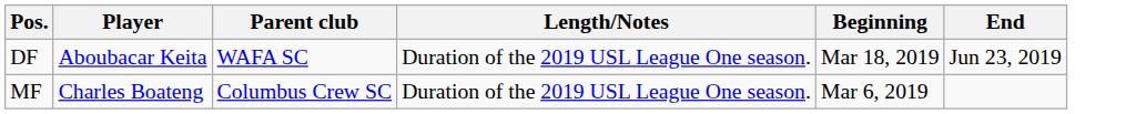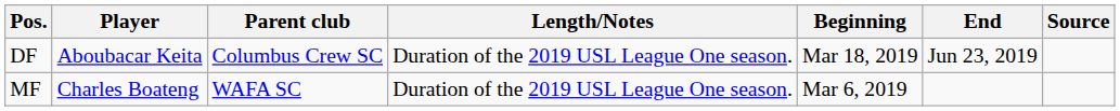 <table class="wikitable sortable" style="text-align: left">
 <tr>
 <th><strong>Pos.</strong></th>
 <th><strong>Player</strong></th>
 <th><strong>Parent club</strong></th>
 <th><strong>Length/Notes</strong></th>
 <th><strong>Beginning</strong></th>
 <th><strong>End</strong></th>
+<th><strong>Source</strong></th>
 </tr>
 <tr>
 <td>DF</td>
 <td> <a href='#'>Aboubacar Keita</a></td>
-<td> <a href='#'>WAFA SC</a></td>
+<td> <a href='#'>Columbus Crew SC</a></td>
 <td>Duration of the <a href='#'>2019 USL League One season</a>.</td>
 <td>Mar 18, 2019</td>
 <td>Jun 23, 2019</td>
+<td align=center></td>
 </tr>
 <tr>
 <td>MF</td>
 <td> <a href='#'>Charles Boateng</a></td>
-<td> <a href='#'>Columbus Crew SC</a></td>
+<td> <a href='#'>WAFA SC</a></td>
 <td>Duration of the <a href='#'>2019 USL League One season</a>.</td>
 <td>Mar 6, 2019</td>
 <td></td>
+<td align=center></td>
 </tr>
 </table>
